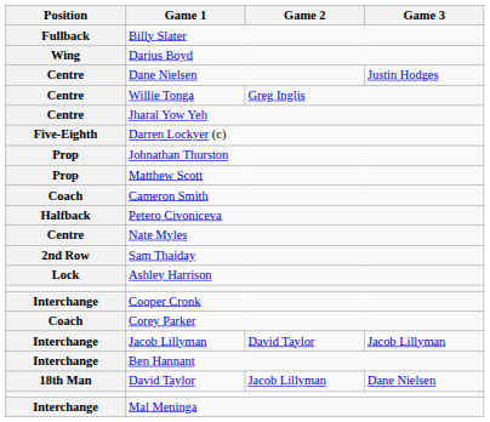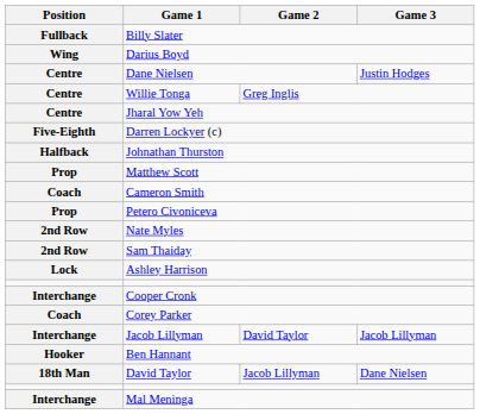 <table class="wikitable">
 <tr>
 <th style="width:150px;">Position</th>
 <th style="width:150px;">Game 1</th>
 <th style="width:150px;">Game 2</th>
 <th style="width:150px;">Game 3</th>
 </tr>
 <tr>
 <th>Fullback</th>
 <td colspan="3"> <a href='#'>Billy Slater</a></td>
 </tr>
 <tr>
 <th>Wing</th>
 <td colspan="3"> <a href='#'>Darius Boyd</a></td>
 </tr>
 <tr>
 <th>Centre</th>
 <td colspan="2"> <a href='#'>Dane Nielsen</a></td>
 <td colspan="1"> <a href='#'>Justin Hodges</a></td>
 </tr>
 <tr>
 <th>Centre</th>
 <td> <a href='#'>Willie Tonga</a></td>
 <td colspan="2"> <a href='#'>Greg Inglis</a></td>
 </tr>
 <tr>
 <th>Centre</th>
 <td colspan="3"> <a href='#'>Jharal Yow Yeh</a></td>
 </tr>
 <tr>
 <th>Five-Eighth</th>
 <td colspan="3"> <a href='#'>Darren Lockyer</a> (c)</td>
 </tr>
 <tr>
-<th>Prop</th>
+<th>Halfback</th>
 <td colspan="3"> <a href='#'>Johnathan Thurston</a></td>
 </tr>
 <tr>
 <th>Prop</th>
 <td colspan="3"> <a href='#'>Matthew Scott</a></td>
 </tr>
 <tr>
 <th>Coach</th>
 <td colspan="3"> <a href='#'>Cameron Smith</a></td>
 </tr>
 <tr>
-<th>Halfback</th>
+<th>Prop</th>
 <td colspan="3"> <a href='#'>Petero Civoniceva</a></td>
 </tr>
 <tr>
-<th>Centre</th>
+<th>2nd Row</th>
 <td colspan="3"> <a href='#'>Nate Myles</a></td>
 </tr>
 <tr>
 <th>2nd Row</th>
 <td colspan="3"> <a href='#'>Sam Thaiday</a></td>
 </tr>
 <tr>
 <th>Lock</th>
 <td colspan="3"> <a href='#'>Ashley Harrison</a></td>
 </tr>
 <tr>
 <td></td>
 </tr>
 <tr>
 <th>Interchange</th>
 <td colspan="3"> <a href='#'>Cooper Cronk</a></td>
 </tr>
 <tr>
 <th>Coach</th>
 <td colspan="3"> <a href='#'>Corey Parker</a></td>
 </tr>
 <tr>
 <th>Interchange</th>
 <td colspan="1"> <a href='#'>Jacob Lillyman</a></td>
 <td colspan="1"> <a href='#'>David Taylor</a></td>
 <td colspan="1"> <a href='#'>Jacob Lillyman</a></td>
 </tr>
 <tr>
-<th>Interchange</th>
+<th>Hooker</th>
 <td colspan="3"> <a href='#'>Ben Hannant</a></td>
 </tr>
 <tr>
 <th>18th Man</th>
 <td> <a href='#'>David Taylor</a></td>
 <td colspan="1"> <a href='#'>Jacob Lillyman</a></td>
 <td> <a href='#'>Dane Nielsen</a></td>
 </tr>
 <tr>
 <td></td>
 </tr>
 <tr>
 <th>Interchange</th>
 <td colspan="3"> <a href='#'>Mal Meninga</a></td>
 </tr>
 </table>
